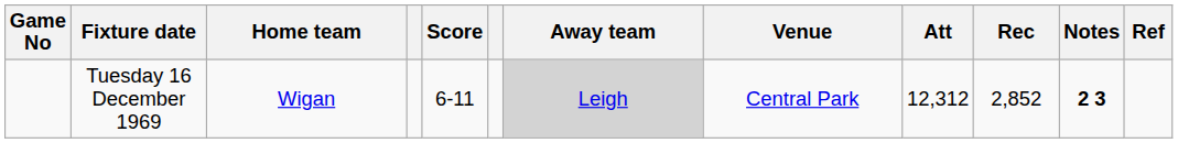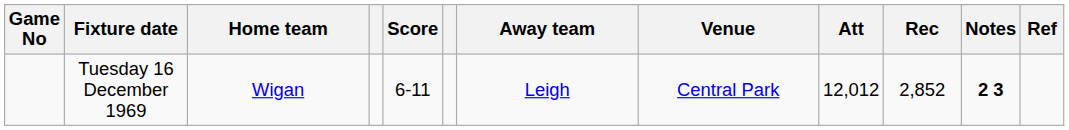 <table class="wikitable" style="text-align:center;">
 <tr>
 <th width=20 abbr="No">Game No</th>
 <th width=100 abbr="Date">Fixture date</th>
 <th width=150 abbr="Home team">Home team</th>
 <th width=5 abbr="space"></th>
 <th width=20 abbr="Score">Score</th>
 <th width=5 abbr="space"></th>
 <th width=150 abbr="Away team">Away team</th>
 <th width=150 abbr="Venue">Venue</th>
 <th width=45 abbr="Att">Att</th>
 <th width=60 abbr="Rec">Rec</th>
 <th width=20 abbr="Notes">Notes</th>
 <th width=30 abbr="Ref">Ref</th>
 </tr>
 <tr>
 <td></td>
 <td>Tuesday 16 December 1969</td>
 <td><a href='#'>Wigan</a></td>
 <td></td>
 <td>6-11</td>
 <td></td>
-<td style="background: lightgrey;"><a href='#'>Leigh</a></td>
+<td><a href='#'>Leigh</a></td>
 <td><a href='#'>Central Park</a></td>
-<td>12,312</td>
+<td>12,012</td>
 <td>2,852</td>
 <td><strong>2 3</strong></td>
 <td></td>
 </tr>
 </table>
